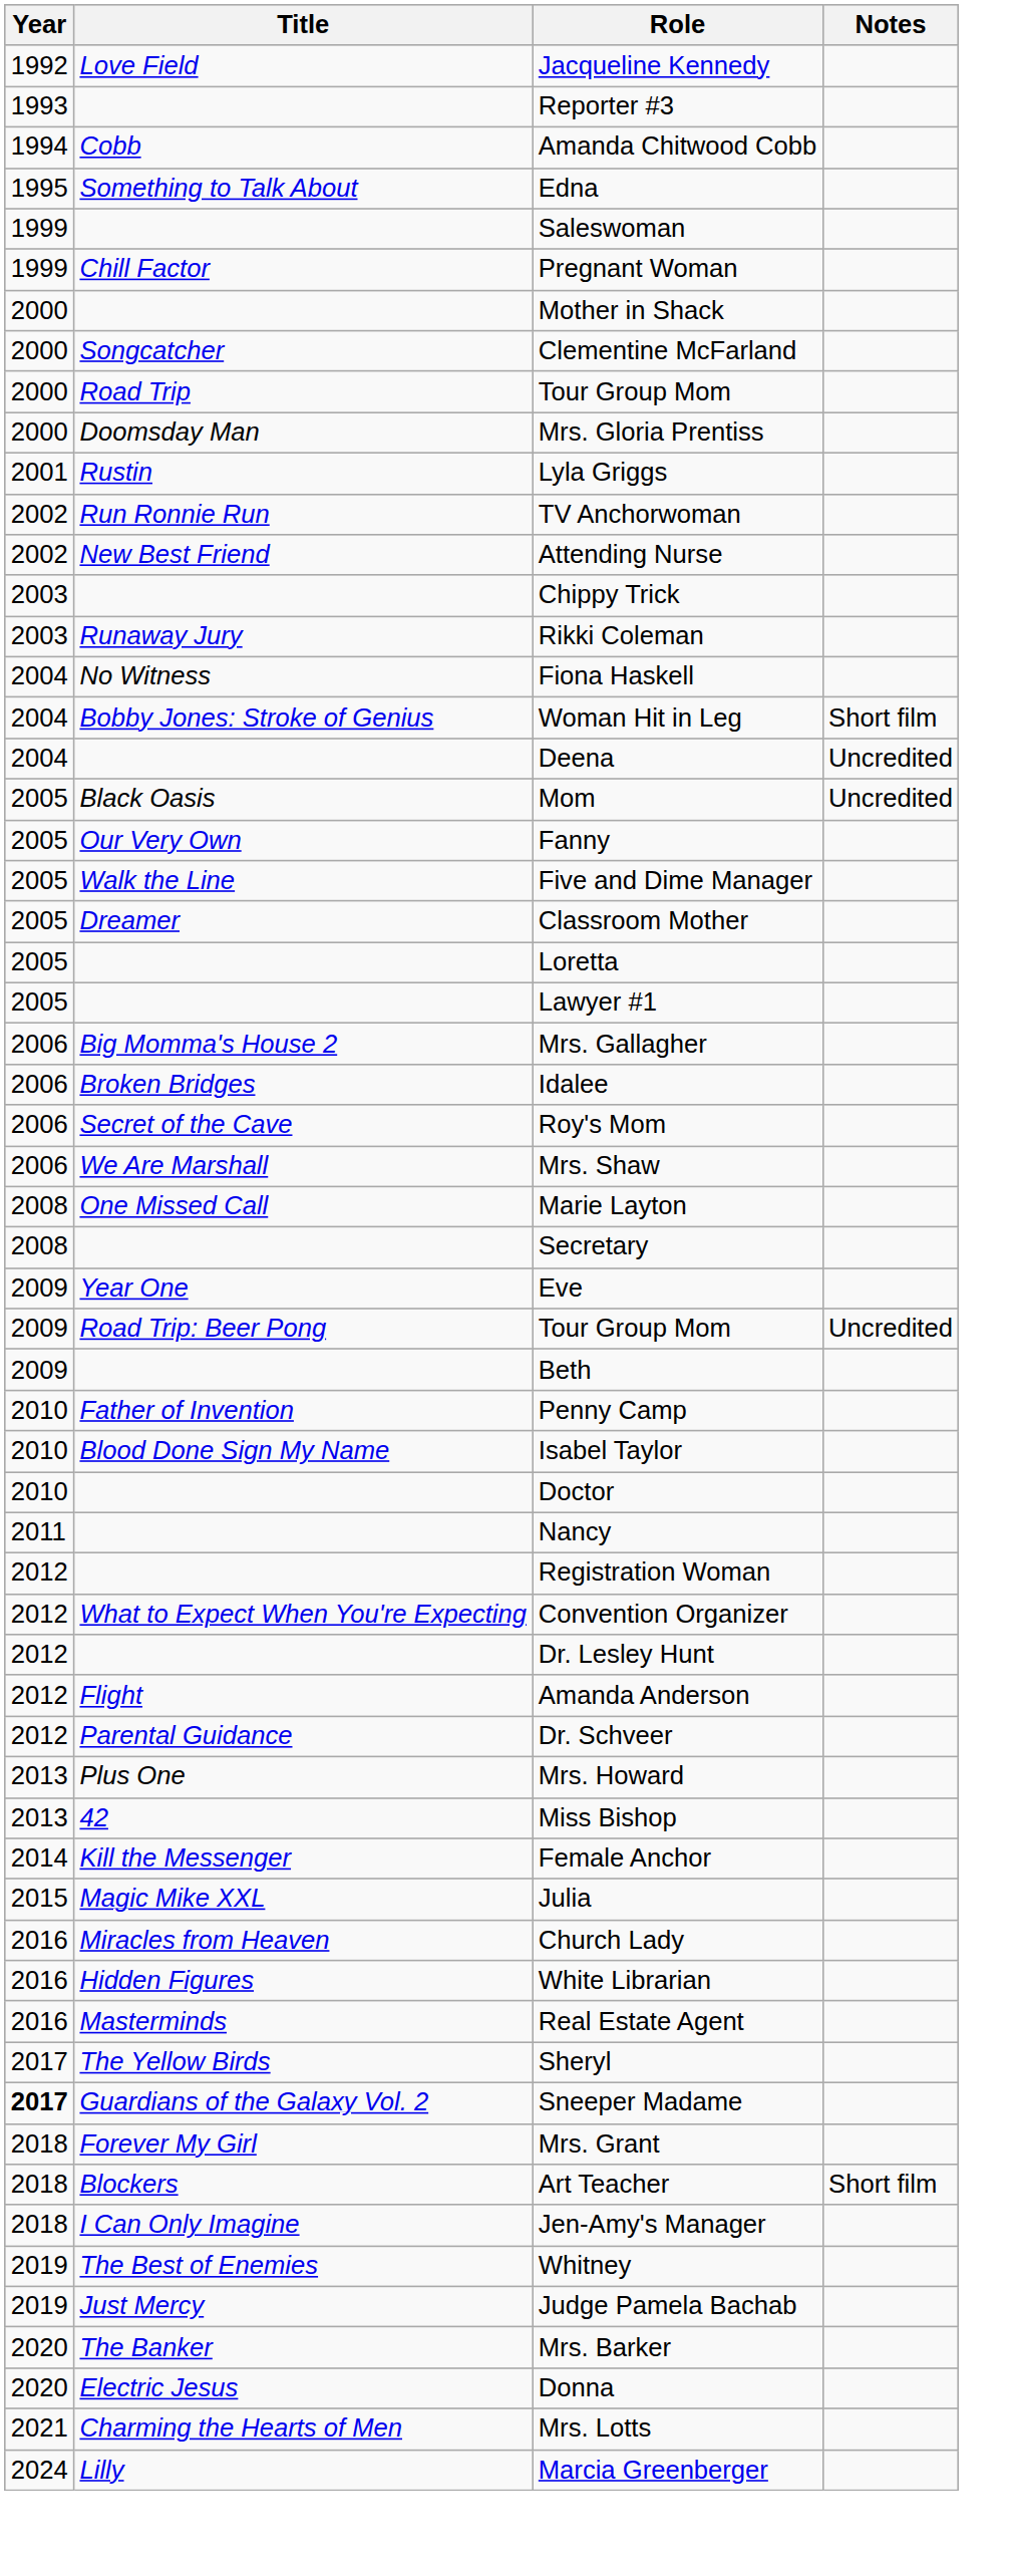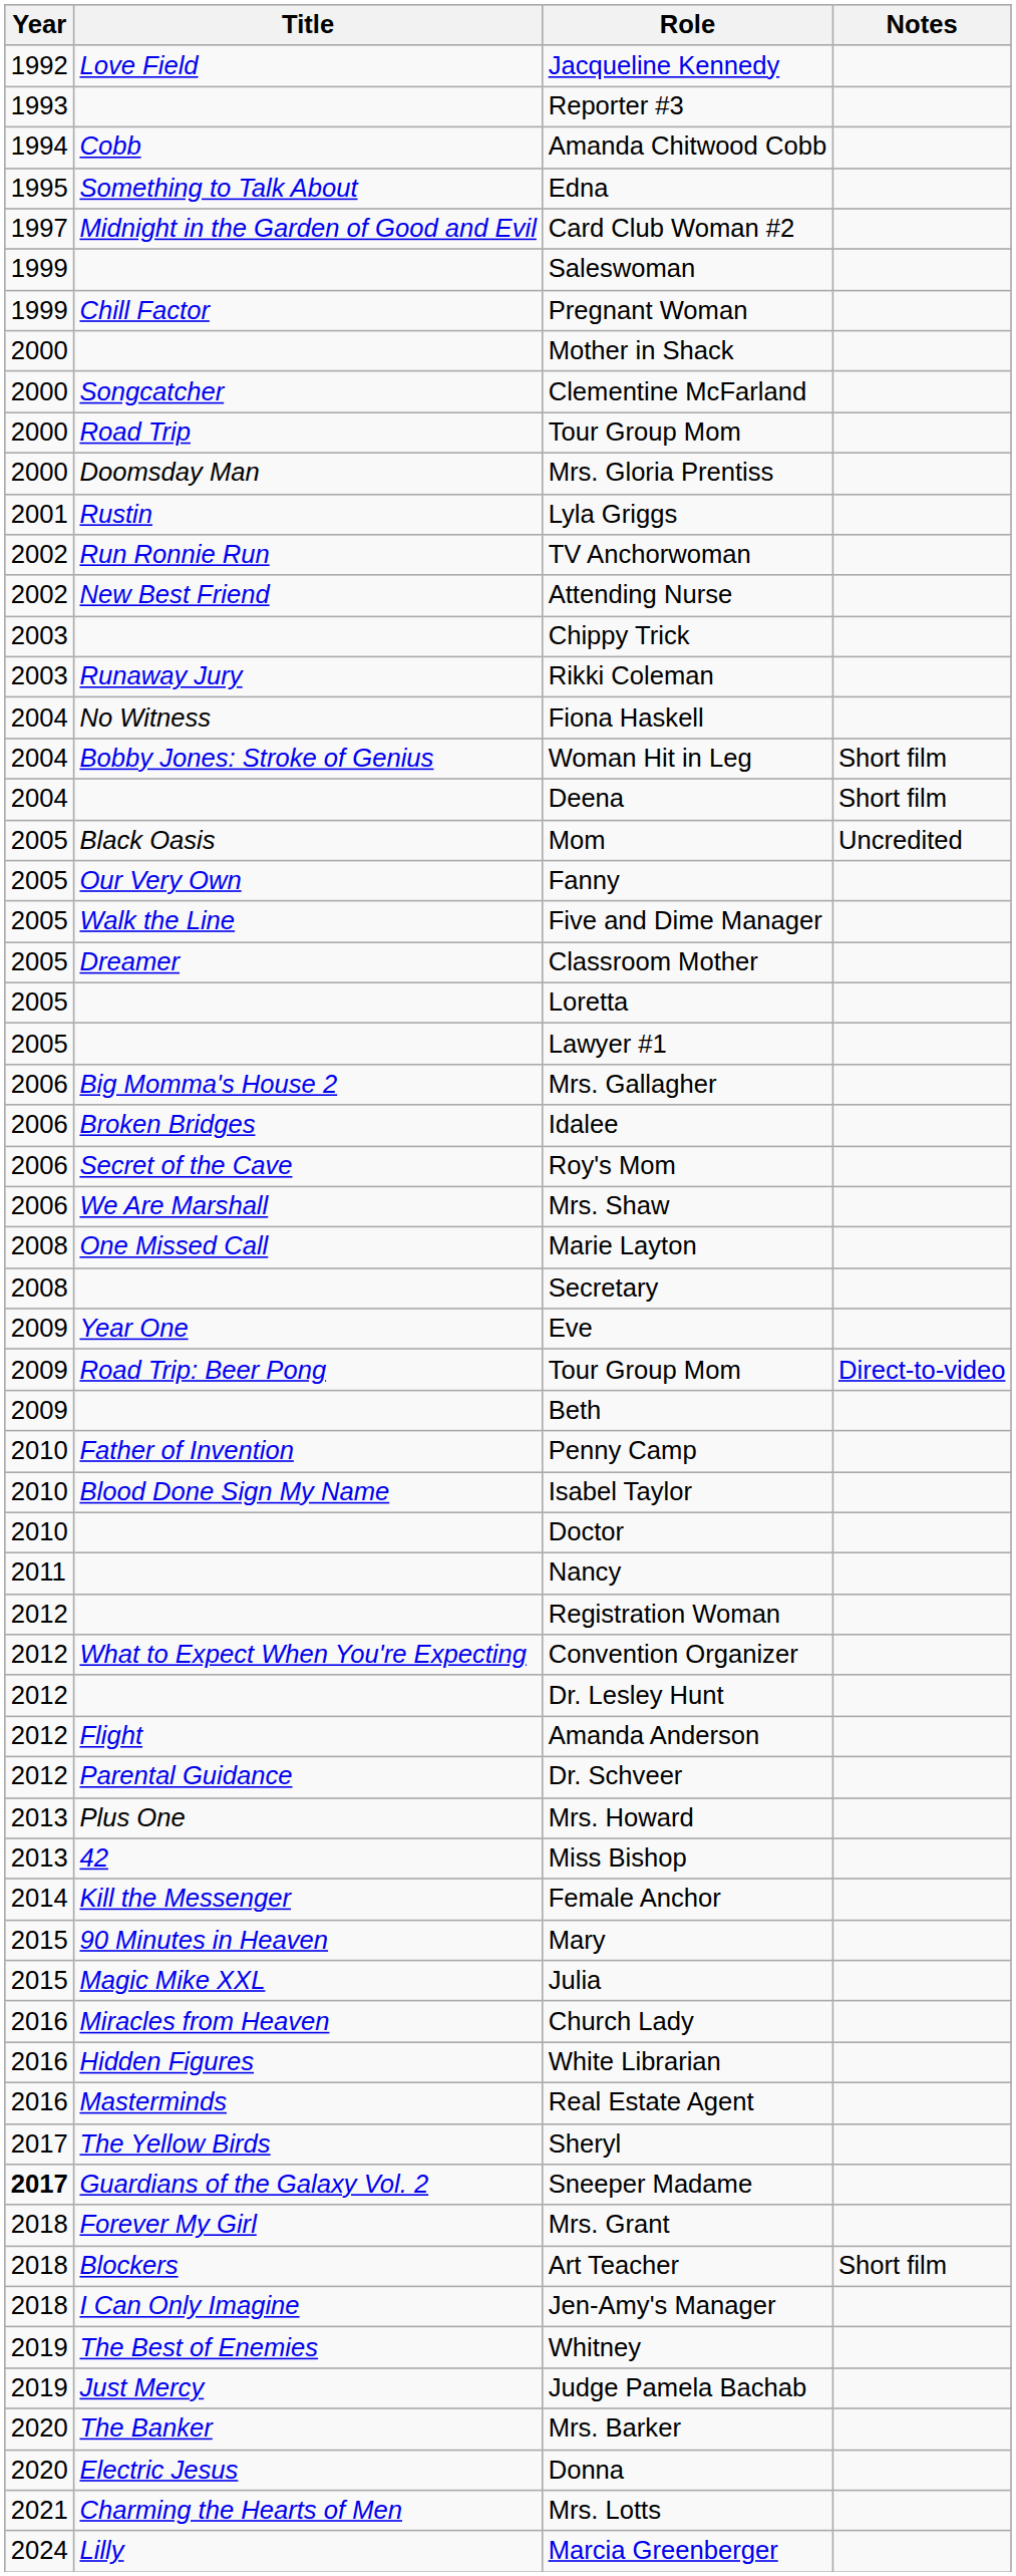 <table class="wikitable sortable">
 <tr>
 <th>Year</th>
 <th>Title</th>
 <th>Role</th>
 <th class="unsortable">Notes</th>
 </tr>
 <tr>
 <td>1992</td>
 <td><em><a href='#'>Love Field</a></em></td>
 <td><a href='#'>Jacqueline Kennedy</a></td>
 <td></td>
 </tr>
 <tr>
 <td>1993</td>
 <td><em></em></td>
 <td>Reporter #3</td>
 <td></td>
 </tr>
 <tr>
 <td>1994</td>
 <td><em><a href='#'>Cobb</a></em></td>
 <td>Amanda Chitwood Cobb</td>
 <td></td>
 </tr>
 <tr>
 <td>1995</td>
 <td><em><a href='#'>Something to Talk About</a></em></td>
 <td>Edna</td>
+<td></td>
+</tr>
+<tr>
+<td>1997</td>
+<td><em><a href='#'>Midnight in the Garden of Good and Evil</a></em></td>
+<td>Card Club Woman #2</td>
 <td></td>
 </tr>
 <tr>
 <td>1999</td>
 <td><em></em></td>
 <td>Saleswoman</td>
 <td></td>
 </tr>
 <tr>
 <td>1999</td>
 <td><em><a href='#'>Chill Factor</a></em></td>
 <td>Pregnant Woman</td>
 <td></td>
 </tr>
 <tr>
 <td>2000</td>
 <td><em></em></td>
 <td>Mother in Shack</td>
 <td></td>
 </tr>
 <tr>
 <td>2000</td>
 <td><em><a href='#'>Songcatcher</a></em></td>
 <td>Clementine McFarland</td>
 <td></td>
 </tr>
 <tr>
 <td>2000</td>
 <td><em><a href='#'>Road Trip</a></em></td>
 <td>Tour Group Mom</td>
 <td></td>
 </tr>
 <tr>
 <td>2000</td>
 <td><em>Doomsday Man</em></td>
 <td>Mrs. Gloria Prentiss</td>
 <td></td>
 </tr>
 <tr>
 <td>2001</td>
 <td><em><a href='#'>Rustin</a></em></td>
 <td>Lyla Griggs</td>
 <td></td>
 </tr>
 <tr>
 <td>2002</td>
 <td><em><a href='#'>Run Ronnie Run</a></em></td>
 <td>TV Anchorwoman</td>
 <td></td>
 </tr>
 <tr>
 <td>2002</td>
 <td><em><a href='#'>New Best Friend</a></em></td>
 <td>Attending Nurse</td>
 <td></td>
 </tr>
 <tr>
 <td>2003</td>
 <td><em></em></td>
 <td>Chippy Trick</td>
 <td></td>
 </tr>
 <tr>
 <td>2003</td>
 <td><em><a href='#'>Runaway Jury</a></em></td>
 <td>Rikki Coleman</td>
 <td></td>
 </tr>
 <tr>
 <td>2004</td>
 <td><em>No Witness</em></td>
 <td>Fiona Haskell</td>
 <td></td>
 </tr>
 <tr>
 <td>2004</td>
 <td><em><a href='#'>Bobby Jones: Stroke of Genius</a></em></td>
 <td>Woman Hit in Leg</td>
 <td>Short film</td>
 </tr>
 <tr>
 <td>2004</td>
 <td><em></em></td>
 <td>Deena</td>
-<td>Uncredited</td>
+<td>Short film</td>
 </tr>
 <tr>
 <td>2005</td>
 <td><em>Black Oasis</em></td>
 <td>Mom</td>
 <td>Uncredited</td>
 </tr>
 <tr>
 <td>2005</td>
 <td><em><a href='#'>Our Very Own</a></em></td>
 <td>Fanny</td>
 <td></td>
 </tr>
 <tr>
 <td>2005</td>
 <td><em><a href='#'>Walk the Line</a></em></td>
 <td>Five and Dime Manager</td>
 <td></td>
 </tr>
 <tr>
 <td>2005</td>
 <td><em><a href='#'>Dreamer</a></em></td>
 <td>Classroom Mother</td>
 <td></td>
 </tr>
 <tr>
 <td>2005</td>
 <td><em></em></td>
 <td>Loretta</td>
 <td></td>
 </tr>
 <tr>
 <td>2005</td>
 <td><em></em></td>
 <td>Lawyer #1</td>
 <td></td>
 </tr>
 <tr>
 <td>2006</td>
 <td><em><a href='#'>Big Momma's House 2</a></em></td>
 <td>Mrs. Gallagher</td>
 <td></td>
 </tr>
 <tr>
 <td>2006</td>
 <td><em><a href='#'>Broken Bridges</a></em></td>
 <td>Idalee</td>
 <td></td>
 </tr>
 <tr>
 <td>2006</td>
 <td><em><a href='#'>Secret of the Cave</a></em></td>
 <td>Roy's Mom</td>
 <td></td>
 </tr>
 <tr>
 <td>2006</td>
 <td><em><a href='#'>We Are Marshall</a></em></td>
 <td>Mrs. Shaw</td>
 <td></td>
 </tr>
 <tr>
 <td>2008</td>
 <td><em><a href='#'>One Missed Call</a></em></td>
 <td>Marie Layton</td>
 <td></td>
 </tr>
 <tr>
 <td>2008</td>
 <td><em></em></td>
 <td>Secretary</td>
 <td></td>
 </tr>
 <tr>
 <td>2009</td>
 <td><em><a href='#'>Year One</a></em></td>
 <td>Eve</td>
 <td></td>
 </tr>
 <tr>
 <td>2009</td>
 <td><em><a href='#'>Road Trip: Beer Pong</a></em></td>
 <td>Tour Group Mom</td>
-<td>Uncredited</td>
+<td><a href='#'>Direct-to-video</a></td>
 </tr>
 <tr>
 <td>2009</td>
 <td><em></em></td>
 <td>Beth</td>
 <td></td>
 </tr>
 <tr>
 <td>2010</td>
 <td><em><a href='#'>Father of Invention</a></em></td>
 <td>Penny Camp</td>
 <td></td>
 </tr>
 <tr>
 <td>2010</td>
 <td><em><a href='#'>Blood Done Sign My Name</a></em></td>
 <td>Isabel Taylor</td>
 <td></td>
 </tr>
 <tr>
 <td>2010</td>
 <td><em></em></td>
 <td>Doctor</td>
 <td></td>
 </tr>
 <tr>
 <td>2011</td>
 <td><em></em></td>
 <td>Nancy</td>
 <td></td>
 </tr>
 <tr>
 <td>2012</td>
 <td><em></em></td>
 <td>Registration Woman</td>
 <td></td>
 </tr>
 <tr>
 <td>2012</td>
 <td><em><a href='#'>What to Expect When You're Expecting</a></em></td>
 <td>Convention Organizer</td>
 <td></td>
 </tr>
 <tr>
 <td>2012</td>
 <td><em></em></td>
 <td>Dr. Lesley Hunt</td>
 <td></td>
 </tr>
 <tr>
 <td>2012</td>
 <td><em><a href='#'>Flight</a></em></td>
 <td>Amanda Anderson</td>
 <td></td>
 </tr>
 <tr>
 <td>2012</td>
 <td><em><a href='#'>Parental Guidance</a></em></td>
 <td>Dr. Schveer</td>
 <td></td>
 </tr>
 <tr>
 <td>2013</td>
 <td><em>Plus One</em></td>
 <td>Mrs. Howard</td>
 <td></td>
 </tr>
 <tr>
 <td>2013</td>
 <td><em><a href='#'>42</a></em></td>
 <td>Miss Bishop</td>
 <td></td>
 </tr>
 <tr>
 <td>2014</td>
 <td><em><a href='#'>Kill the Messenger</a></em></td>
 <td>Female Anchor</td>
+<td></td>
+</tr>
+<tr>
+<td>2015</td>
+<td><em><a href='#'>90 Minutes in Heaven</a></em></td>
+<td>Mary</td>
 <td></td>
 </tr>
 <tr>
 <td>2015</td>
 <td><em><a href='#'>Magic Mike XXL</a></em></td>
 <td>Julia</td>
 <td></td>
 </tr>
 <tr>
 <td>2016</td>
 <td><em><a href='#'>Miracles from Heaven</a></em></td>
 <td>Church Lady</td>
 <td></td>
 </tr>
 <tr>
 <td>2016</td>
 <td><em><a href='#'>Hidden Figures</a></em></td>
 <td>White Librarian</td>
 <td></td>
 </tr>
 <tr>
 <td>2016</td>
 <td><em><a href='#'>Masterminds</a></em></td>
 <td>Real Estate Agent</td>
 <td></td>
 </tr>
 <tr>
 <td>2017</td>
 <td><em><a href='#'>The Yellow Birds</a></em></td>
 <td>Sheryl</td>
 <td></td>
 </tr>
 <tr>
 <td><strong>2017</strong></td>
 <td><em><a href='#'>Guardians of the Galaxy Vol. 2</a></em></td>
 <td>Sneeper Madame</td>
 <td></td>
 </tr>
 <tr>
 <td>2018</td>
 <td><em><a href='#'>Forever My Girl</a></em></td>
 <td>Mrs. Grant</td>
 <td></td>
 </tr>
 <tr>
 <td>2018</td>
 <td><em><a href='#'>Blockers</a></em></td>
 <td>Art Teacher</td>
 <td>Short film</td>
 </tr>
 <tr>
 <td>2018</td>
 <td><em><a href='#'>I Can Only Imagine</a></em></td>
 <td>Jen-Amy's Manager</td>
 <td></td>
 </tr>
 <tr>
 <td>2019</td>
 <td><em><a href='#'>The Best of Enemies</a></em></td>
 <td>Whitney</td>
 <td></td>
 </tr>
 <tr>
 <td>2019</td>
 <td><em><a href='#'>Just Mercy</a></em></td>
 <td>Judge Pamela Bachab</td>
 <td></td>
 </tr>
 <tr>
 <td>2020</td>
 <td><em><a href='#'>The Banker</a></em></td>
 <td>Mrs. Barker</td>
 <td></td>
 </tr>
 <tr>
 <td>2020</td>
 <td><em><a href='#'>Electric Jesus</a></em></td>
 <td>Donna</td>
 <td></td>
 </tr>
 <tr>
 <td>2021</td>
 <td><em><a href='#'>Charming the Hearts of Men</a></em></td>
 <td>Mrs. Lotts</td>
 <td></td>
 </tr>
 <tr>
 <td>2024</td>
 <td><em><a href='#'>Lilly</a></em></td>
 <td><a href='#'>Marcia Greenberger</a></td>
 <td></td>
 </tr>
 </table>
